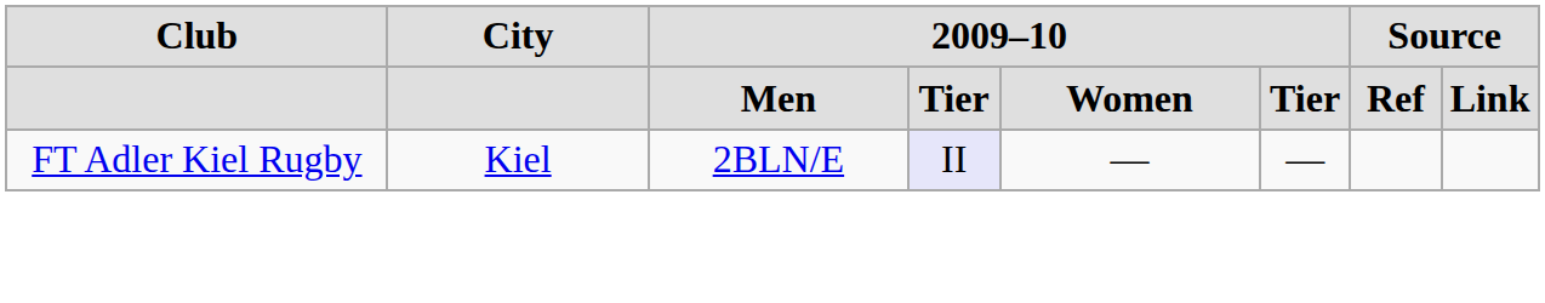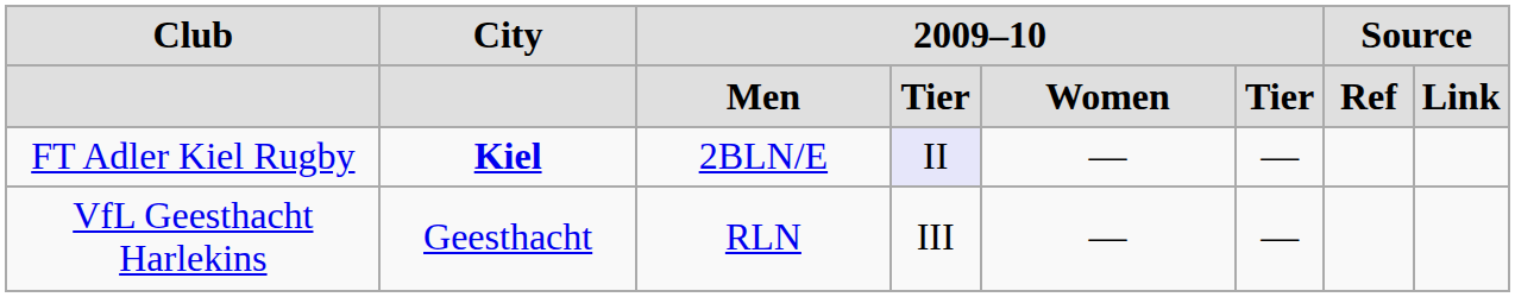 <table class="wikitable">
 <tr align="center"  bgcolor="#dfdfdf">
 <td width="150"><strong>Club</strong></td>
 <td width="100"><strong>City</strong></td>
 <td width="200" colspan=4><strong>2009–10</strong></td>
 <td colspan=2><strong>Source</strong></td>
 </tr>
 <tr align="center" bgcolor="#dfdfdf">
 <td></td>
 <td></td>
 <td width="100"><strong>Men</strong></td>
 <td width="30"><strong>Tier</strong></td>
 <td width="100"><strong>Women</strong></td>
 <td width="30"><strong>Tier</strong></td>
 <td width="30"><strong>Ref</strong></td>
 <td width="30"><strong>Link</strong></td>
 </tr>
 <tr align="center">
 <td><a href='#'>FT Adler Kiel Rugby</a></td>
-<td><a href='#'>Kiel</a></td>
+<td><strong><a href='#'>Kiel</a></strong></td>
 <td><a href='#'>2BLN/E</a></td>
 <td style="background: lavender;">II</td>
 <td>—</td>
 <td>—</td>
 <td></td>
 <td></td>
 </tr>
+<tr align="center">
+<td><a href='#'>VfL Geesthacht Harlekins</a></td>
+<td><a href='#'>Geesthacht</a></td>
+<td><a href='#'>RLN</a> </td>
+<td>III</td>
+<td>—</td>
+<td>—</td>
+<td></td>
+<td></td>
+</tr>
 </table>
